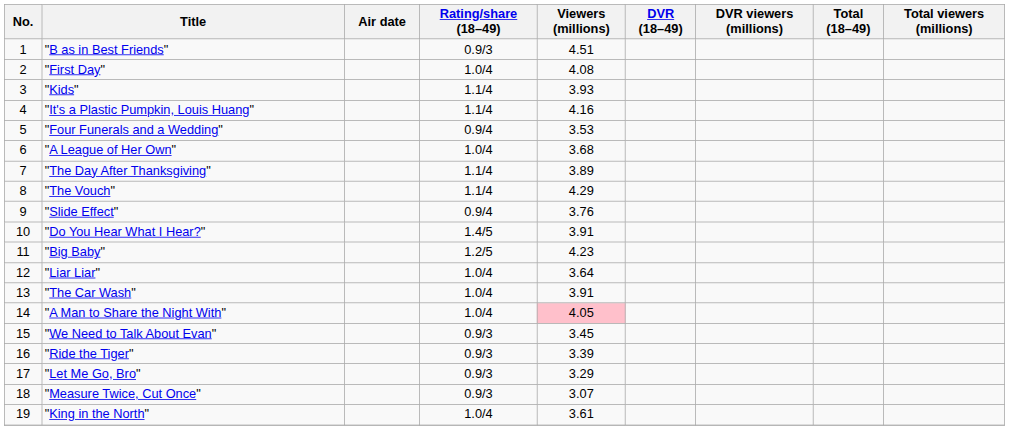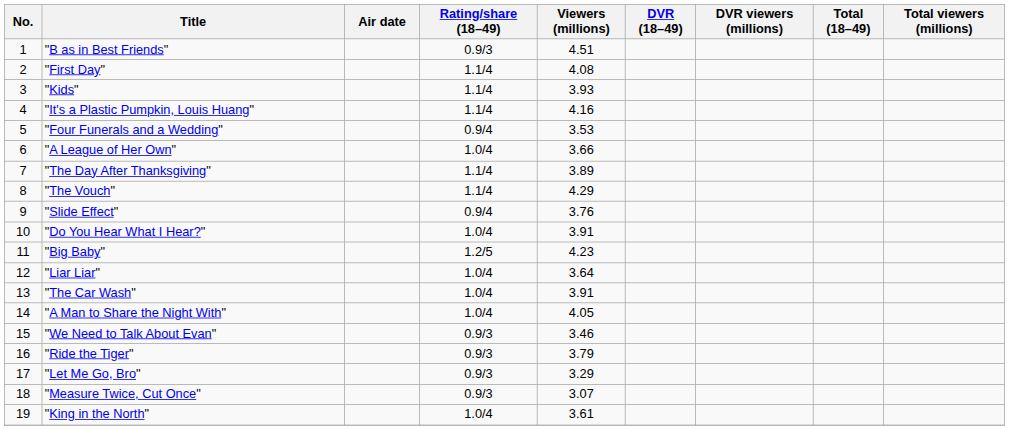 <table class="wikitable sortable" style="text-align:center; width:99%">
 <tr>
 <th>No.</th>
 <th>Title</th>
 <th>Air date</th>
 <th data-sort-type="number"><a href='#'>Rating/share</a><br>(18–49)</th>
 <th data-sort-type="number">Viewers<br>(millions)</th>
 <th data-sort-type="number"><a href='#'>DVR</a><br>(18–49)</th>
 <th data-sort-type="number">DVR viewers<br>(millions)</th>
 <th data-sort-type="number">Total<br>(18–49)</th>
 <th data-sort-type="number">Total viewers<br>(millions)</th>
 </tr>
 <tr>
 <td>1</td>
 <td style="text-align:left;">"<a href='#'>B as in Best Friends</a>"</td>
 <td style="text-align:left;"></td>
 <td>0.9/3</td>
 <td>4.51</td>
 <td></td>
 <td></td>
 <td></td>
 <td></td>
 </tr>
 <tr>
 <td>2</td>
 <td style="text-align:left;">"<a href='#'>First Day</a>"</td>
 <td style="text-align:left;"></td>
-<td>1.0/4</td>
+<td>1.1/4</td>
 <td>4.08</td>
 <td></td>
 <td></td>
 <td></td>
 <td></td>
 </tr>
 <tr>
 <td>3</td>
 <td style="text-align:left;">"<a href='#'>Kids</a>"</td>
 <td style="text-align:left;"></td>
 <td>1.1/4</td>
 <td>3.93</td>
 <td></td>
 <td></td>
 <td></td>
 <td></td>
 </tr>
 <tr>
 <td>4</td>
 <td style="text-align:left;">"<a href='#'>It's a Plastic Pumpkin, Louis Huang</a>"</td>
 <td style="text-align:left;"></td>
 <td>1.1/4</td>
 <td>4.16</td>
 <td></td>
 <td></td>
 <td></td>
 <td></td>
 </tr>
 <tr>
 <td>5</td>
 <td style="text-align:left;">"<a href='#'>Four Funerals and a Wedding</a>"</td>
 <td style="text-align:left;"></td>
 <td>0.9/4</td>
 <td>3.53</td>
 <td></td>
 <td></td>
 <td></td>
 <td></td>
 </tr>
 <tr>
 <td>6</td>
 <td style="text-align:left;">"<a href='#'>A League of Her Own</a>"</td>
 <td style="text-align:left;"></td>
 <td>1.0/4</td>
-<td>3.68</td>
+<td>3.66</td>
 <td></td>
 <td></td>
 <td></td>
 <td></td>
 </tr>
 <tr>
 <td>7</td>
 <td style="text-align:left;">"<a href='#'>The Day After Thanksgiving</a>"</td>
 <td style="text-align:left;"></td>
 <td>1.1/4</td>
 <td>3.89</td>
 <td></td>
 <td></td>
 <td></td>
 <td></td>
 </tr>
 <tr>
 <td>8</td>
 <td style="text-align:left;">"<a href='#'>The Vouch</a>"</td>
 <td style="text-align:left;"></td>
 <td>1.1/4</td>
 <td>4.29</td>
 <td></td>
 <td></td>
 <td></td>
 <td></td>
 </tr>
 <tr>
 <td>9</td>
 <td style="text-align:left;">"<a href='#'>Slide Effect</a>"</td>
 <td style="text-align:left;"></td>
 <td>0.9/4</td>
 <td>3.76</td>
 <td></td>
 <td></td>
 <td></td>
 <td></td>
 </tr>
 <tr>
 <td>10</td>
 <td style="text-align:left;">"<a href='#'>Do You Hear What I Hear?</a>"</td>
 <td style="text-align:left;"></td>
-<td>1.4/5</td>
+<td>1.0/4</td>
 <td>3.91</td>
 <td></td>
 <td></td>
 <td></td>
 <td></td>
 </tr>
 <tr>
 <td>11</td>
 <td style="text-align:left;">"<a href='#'>Big Baby</a>"</td>
 <td style="text-align:left;"></td>
 <td>1.2/5</td>
 <td>4.23</td>
 <td></td>
 <td></td>
 <td></td>
 <td></td>
 </tr>
 <tr>
 <td>12</td>
 <td style="text-align:left;">"<a href='#'>Liar Liar</a>"</td>
 <td style="text-align:left;"></td>
 <td>1.0/4</td>
 <td>3.64</td>
 <td></td>
 <td></td>
 <td></td>
 <td></td>
 </tr>
 <tr>
 <td>13</td>
 <td style="text-align:left;">"<a href='#'>The Car Wash</a>"</td>
 <td style="text-align:left;"></td>
 <td>1.0/4</td>
 <td>3.91</td>
 <td></td>
 <td></td>
 <td></td>
 <td></td>
 </tr>
 <tr>
 <td>14</td>
 <td style="text-align:left;">"<a href='#'>A Man to Share the Night With</a>"</td>
 <td style="text-align:left;"></td>
 <td>1.0/4</td>
-<td style="background: pink;">4.05</td>
+<td>4.05</td>
 <td></td>
 <td></td>
 <td></td>
 <td></td>
 </tr>
 <tr>
 <td>15</td>
 <td style="text-align:left;">"<a href='#'>We Need to Talk About Evan</a>"</td>
 <td style="text-align:left;"></td>
 <td>0.9/3</td>
-<td>3.45</td>
+<td>3.46</td>
 <td></td>
 <td></td>
 <td></td>
 <td></td>
 </tr>
 <tr>
 <td>16</td>
 <td style="text-align:left;">"<a href='#'>Ride the Tiger</a>"</td>
 <td style="text-align:left;"></td>
 <td>0.9/3</td>
-<td>3.39</td>
+<td>3.79</td>
 <td></td>
 <td></td>
 <td></td>
 <td></td>
 </tr>
 <tr>
 <td>17</td>
 <td style="text-align:left;">"<a href='#'>Let Me Go, Bro</a>"</td>
 <td style="text-align:left;"></td>
 <td>0.9/3</td>
 <td>3.29</td>
 <td></td>
 <td></td>
 <td></td>
 <td></td>
 </tr>
 <tr>
 <td>18</td>
 <td style="text-align:left;">"<a href='#'>Measure Twice, Cut Once</a>"</td>
 <td style="text-align:left;"></td>
 <td>0.9/3</td>
 <td>3.07</td>
 <td></td>
 <td></td>
 <td></td>
 <td></td>
 </tr>
 <tr>
 <td>19</td>
 <td style="text-align:left;">"<a href='#'>King in the North</a>"</td>
 <td style="text-align:left;"></td>
 <td>1.0/4</td>
 <td>3.61</td>
 <td></td>
 <td></td>
 <td></td>
 <td></td>
 </tr>
 <tr>
 </tr>
 </table>
